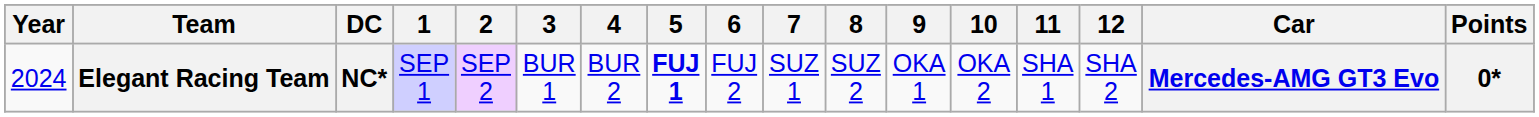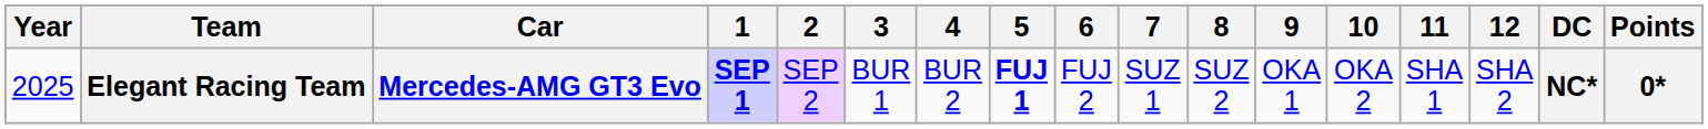 <table class="wikitable" style="text-align:center; font-size:85%">
 <tr>
 <th>Year</th>
 <th>Team</th>
-<th>DC</th>
+<th>Car</th>
 <th>1</th>
 <th>2</th>
 <th>3</th>
 <th>4</th>
 <th>5</th>
 <th>6</th>
 <th>7</th>
 <th>8</th>
 <th>9</th>
 <th>10</th>
 <th>11</th>
 <th>12</th>
-<th>Car</th>
+<th>DC</th>
 <th>Points</th>
 </tr>
 <tr>
-<td><a href='#'>2024</a></td>
+<td><a href='#'>2025</a></td>
 <th>Elegant Racing Team</th>
-<th>NC*</th>
-<td style="background:#cfcfff;"><a href='#'>SEP<br>1</a><br></td>
+<th><a href='#'>Mercedes-AMG GT3 Evo</a></th>
+<td style="background:#cfcfff;"><strong><a href='#'>SEP<br>1</a><br></strong></td>
 <td style="background:#efcfff;"><a href='#'>SEP<br>2</a><br></td>
 <td><a href='#'>BUR<br>1</a></td>
 <td><a href='#'>BUR<br>2</a></td>
 <td><strong><a href='#'>FUJ<br>1</a></strong></td>
 <td><a href='#'>FUJ<br>2</a></td>
 <td><a href='#'>SUZ<br>1</a></td>
 <td><a href='#'>SUZ<br>2</a></td>
 <td><a href='#'>OKA<br>1</a></td>
 <td><a href='#'>OKA<br>2</a></td>
 <td><a href='#'>SHA<br>1</a></td>
 <td><a href='#'>SHA<br>2</a></td>
-<th><a href='#'>Mercedes-AMG GT3 Evo</a></th>
+<th>NC*</th>
 <th>0*</th>
 </tr>
 </table>
